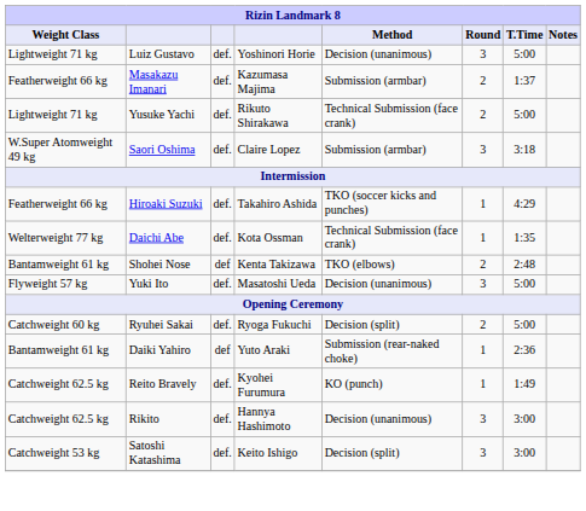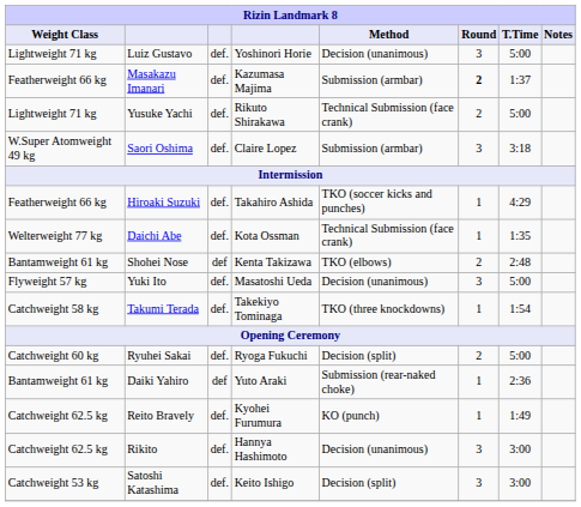 <table class="wikitable" style="font-size: 80%;">
 <tr>
 <th colspan="8" style="background-color: #ccf; color: #000080; text-align: center;"><strong>Rizin Landmark 8</strong></th>
 </tr>
 <tr>
 <th colspan="1" style="background-color: #E6E8FA; color: #000000; text-align: center;">Weight Class</th>
 <th colspan="1" style="background-color: #E6E8FA; color: #000000; text-align: center;"></th>
 <th colspan="1" style="background-color: #E6E8FA; color: #000000; text-align: center;"></th>
 <th colspan="1" style="background-color: #E6E8FA; color: #000000; text-align: center;"></th>
 <th colspan="1" style="background-color: #E6E8FA; color: #000000; text-align: center;">Method</th>
 <th colspan="1" style="background-color: #E6E8FA; color: #000000; text-align: center;">Round</th>
 <th colspan="1" style="background-color: #E6E8FA; color: #000000; text-align: center;">T.Time</th>
 <th colspan="1" style="background-color: #E6E8FA; color: #000000; text-align: center;">Notes</th>
 </tr>
 <tr>
 <td>Lightweight 71 kg</td>
 <td> Luiz Gustavo</td>
 <td align=center>def.</td>
 <td> Yoshinori Horie</td>
 <td>Decision (unanimous)</td>
 <td align=center>3</td>
 <td align=center>5:00</td>
 <td></td>
 </tr>
 <tr>
 <td>Featherweight 66 kg</td>
 <td> <a href='#'>Masakazu Imanari</a></td>
 <td align=center>def.</td>
 <td> Kazumasa Majima</td>
 <td>Submission (armbar)</td>
-<td align=center>2</td>
+<td align=center><strong>2</strong></td>
 <td align=center>1:37</td>
 <td></td>
 </tr>
 <tr>
 <td>Lightweight 71 kg</td>
 <td> Yusuke Yachi</td>
 <td align=center>def.</td>
 <td> Rikuto Shirakawa</td>
 <td>Technical Submission (face crank)</td>
 <td align=center>2</td>
 <td align=center>5:00</td>
 <td></td>
 </tr>
 <tr>
 <td>W.Super Atomweight 49 kg</td>
 <td> <a href='#'>Saori Oshima</a></td>
 <td align=center>def.</td>
 <td> Claire Lopez</td>
 <td>Submission (armbar)</td>
 <td align=center>3</td>
 <td align=center>3:18</td>
 <td></td>
 </tr>
 <tr>
 <th colspan="8" style="background-color: #E6E8FA; color: #000080; text-align: center;"><strong>Intermission</strong></th>
 </tr>
 <tr>
 <td>Featherweight 66 kg</td>
 <td> <a href='#'>Hiroaki Suzuki</a></td>
 <td align=center>def.</td>
 <td> Takahiro Ashida</td>
 <td>TKO (soccer kicks and punches)</td>
 <td align=center>1</td>
 <td align=center>4:29</td>
 <td></td>
 </tr>
 <tr>
 <td>Welterweight 77 kg</td>
 <td> <a href='#'>Daichi Abe</a></td>
 <td align=center>def.</td>
 <td> Kota Ossman</td>
 <td>Technical Submission (face crank)</td>
 <td align=center>1</td>
 <td align=center>1:35</td>
 <td></td>
 </tr>
 <tr>
 <td>Bantamweight 61 kg</td>
 <td> Shohei Nose</td>
 <td align=center>def</td>
 <td> Kenta Takizawa</td>
 <td>TKO (elbows)</td>
 <td align=center>2</td>
 <td align=center>2:48</td>
 <td></td>
 </tr>
 <tr>
 <td>Flyweight 57 kg</td>
 <td> Yuki Ito</td>
 <td align=center>def.</td>
 <td> Masatoshi Ueda</td>
 <td>Decision (unanimous)</td>
 <td align=center>3</td>
 <td align=center>5:00</td>
 <td></td>
 </tr>
 <tr>
+<td>Catchweight 58 kg</td>
+<td> <a href='#'>Takumi Terada</a></td>
+<td align=center>def.</td>
+<td> Takekiyo Tominaga</td>
+<td>TKO (three knockdowns)</td>
+<td align=center>1</td>
+<td align=center>1:54</td>
+<td></td>
+</tr>
+<tr>
 <th colspan="8" style="background-color: #E6E8FA; color: #000080; text-align: center;"><strong>Opening Ceremony</strong></th>
 </tr>
 <tr>
 <td>Catchweight 60 kg</td>
 <td> Ryuhei Sakai</td>
 <td align=center>def.</td>
 <td> Ryoga Fukuchi</td>
 <td>Decision (split)</td>
 <td align=center>2</td>
 <td align=center>5:00</td>
 <td></td>
 </tr>
 <tr>
 <td>Bantamweight 61 kg</td>
 <td> Daiki Yahiro</td>
 <td align=center>def</td>
 <td> Yuto Araki</td>
 <td>Submission (rear-naked choke)</td>
 <td align=center>1</td>
 <td align=center>2:36</td>
 <td></td>
 </tr>
 <tr>
 <td>Catchweight 62.5 kg</td>
 <td> Reito Bravely</td>
 <td align=center>def.</td>
 <td> Kyohei Furumura</td>
 <td>KO (punch)</td>
 <td align=center>1</td>
 <td align=center>1:49</td>
 <td></td>
 </tr>
 <tr>
 <td>Catchweight 62.5 kg</td>
 <td> Rikito</td>
 <td align=center>def.</td>
 <td>  Hannya Hashimoto</td>
 <td>Decision (unanimous)</td>
 <td align=center>3</td>
 <td align=center>3:00</td>
 <td></td>
 </tr>
 <tr>
 <td>Catchweight 53 kg</td>
 <td> Satoshi Katashima</td>
 <td align=center>def.</td>
 <td> Keito Ishigo</td>
 <td>Decision (split)</td>
 <td align=center>3</td>
 <td align=center>3:00</td>
 <td></td>
 </tr>
 <tr>
 </tr>
 </table>
